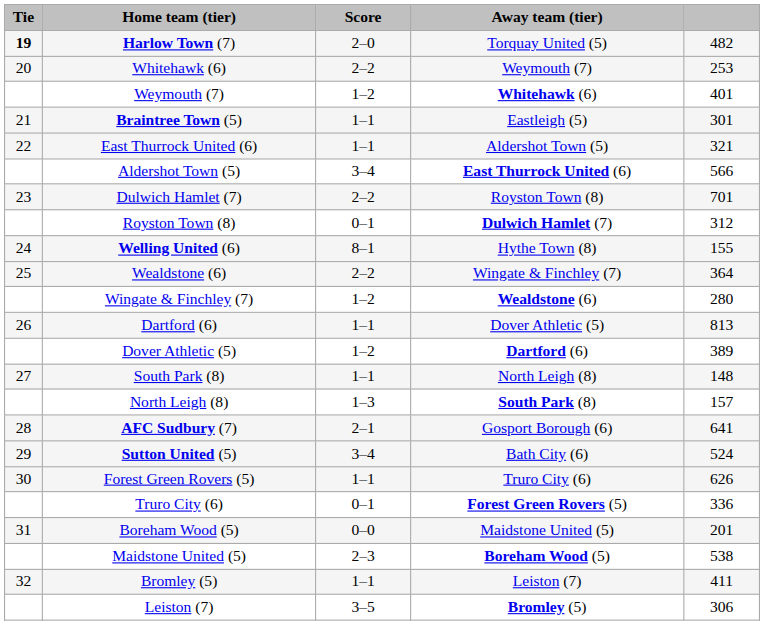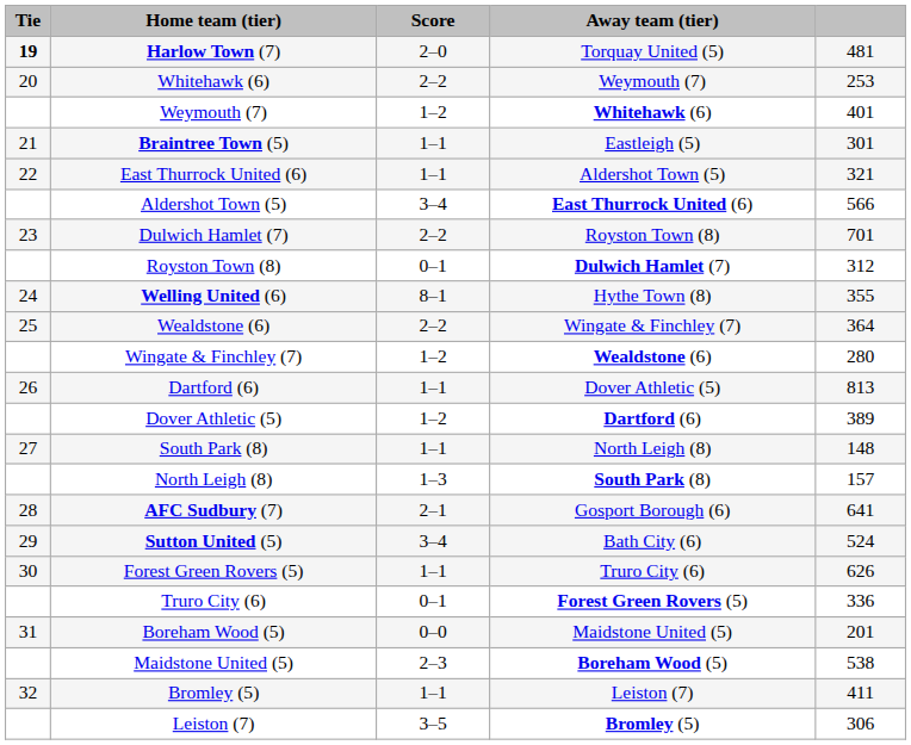 <table class="wikitable" style="width: 700px; background:WhiteSmoke; text-align:center; font-size:90%">
 <tr>
 <td scope="col" style="width:  5.00%; background:silver;"><strong>Tie</strong></td>
 <td scope="col" style="width: 36.25%; background:silver;"><strong>Home team (tier)</strong></td>
 <td scope="col" style="width: 12.50%; background:silver;"><strong>Score</strong></td>
 <td scope="col" style="width: 36.25%; background:silver;"><strong>Away team (tier)</strong></td>
 <td scope="col" style="width: 10.00%; background:silver;"><strong></strong></td>
 </tr>
 <tr>
 <td><strong>19</strong></td>
 <td><strong><a href='#'>Harlow Town</a></strong> (7)</td>
 <td>2–0</td>
 <td><a href='#'>Torquay United</a> (5)</td>
-<td>482</td>
+<td>481</td>
 </tr>
 <tr>
 <td>20</td>
 <td><a href='#'>Whitehawk</a> (6)</td>
 <td>2–2</td>
 <td><a href='#'>Weymouth</a> (7)</td>
 <td>253</td>
 </tr>
 <tr style="background:white;">
 <td><em></em></td>
 <td><a href='#'>Weymouth</a> (7)</td>
 <td>1–2</td>
 <td><strong><a href='#'>Whitehawk</a></strong> (6)</td>
 <td>401</td>
 </tr>
 <tr>
 <td>21</td>
 <td><strong><a href='#'>Braintree Town</a></strong> (5)</td>
 <td>1–1</td>
 <td><a href='#'>Eastleigh</a> (5)</td>
 <td>301</td>
 </tr>
 <tr>
 <td>22</td>
 <td><a href='#'>East Thurrock United</a> (6)</td>
 <td>1–1</td>
 <td><a href='#'>Aldershot Town</a> (5)</td>
 <td>321</td>
 </tr>
 <tr style="background:white;">
 <td><em></em></td>
 <td><a href='#'>Aldershot Town</a> (5)</td>
 <td>3–4 </td>
 <td><strong><a href='#'>East Thurrock United</a></strong> (6)</td>
 <td>566</td>
 </tr>
 <tr>
 <td>23</td>
 <td><a href='#'>Dulwich Hamlet</a> (7)</td>
 <td>2–2</td>
 <td><a href='#'>Royston Town</a> (8)</td>
 <td>701</td>
 </tr>
 <tr style="background:white;">
 <td><em></em></td>
 <td><a href='#'>Royston Town</a> (8)</td>
 <td>0–1</td>
 <td><strong><a href='#'>Dulwich Hamlet</a></strong> (7)</td>
 <td>312</td>
 </tr>
 <tr>
 <td>24</td>
 <td><strong><a href='#'>Welling United</a></strong> (6)</td>
 <td>8–1</td>
 <td><a href='#'>Hythe Town</a> (8)</td>
-<td>155</td>
+<td>355</td>
 </tr>
 <tr>
 <td>25</td>
 <td><a href='#'>Wealdstone</a> (6)</td>
 <td>2–2</td>
 <td><a href='#'>Wingate & Finchley</a> (7)</td>
 <td>364</td>
 </tr>
 <tr style="background:white;">
 <td><em></em></td>
 <td><a href='#'>Wingate & Finchley</a> (7)</td>
 <td>1–2 </td>
 <td><strong><a href='#'>Wealdstone</a></strong> (6)</td>
 <td>280</td>
 </tr>
 <tr>
 <td>26</td>
 <td><a href='#'>Dartford</a> (6)</td>
 <td>1–1</td>
 <td><a href='#'>Dover Athletic</a> (5)</td>
 <td>813</td>
 </tr>
 <tr style="background:white;">
 <td><em></em></td>
 <td><a href='#'>Dover Athletic</a> (5)</td>
 <td>1–2</td>
 <td><strong><a href='#'>Dartford</a></strong> (6)</td>
 <td>389</td>
 </tr>
 <tr>
 <td>27</td>
 <td><a href='#'>South Park</a> (8)</td>
 <td>1–1</td>
 <td><a href='#'>North Leigh</a> (8)</td>
 <td>148</td>
 </tr>
 <tr style="background:white;">
 <td><em></em></td>
 <td><a href='#'>North Leigh</a> (8)</td>
 <td>1–3</td>
 <td><strong><a href='#'>South Park</a></strong> (8)</td>
 <td>157</td>
 </tr>
 <tr>
 <td>28</td>
 <td><strong><a href='#'>AFC Sudbury</a></strong> (7)</td>
 <td>2–1</td>
 <td><a href='#'>Gosport Borough</a> (6)</td>
 <td>641</td>
 </tr>
 <tr>
 <td>29</td>
 <td><strong><a href='#'>Sutton United</a></strong> (5)</td>
 <td>3–4 </td>
 <td><a href='#'>Bath City</a> (6)</td>
 <td>524</td>
 </tr>
 <tr>
 <td>30</td>
 <td><a href='#'>Forest Green Rovers</a> (5)</td>
 <td>1–1</td>
 <td><a href='#'>Truro City</a> (6)</td>
 <td>626</td>
 </tr>
 <tr style="background:white;">
 <td><em></em></td>
 <td><a href='#'>Truro City</a> (6)</td>
 <td>0–1 </td>
 <td><strong><a href='#'>Forest Green Rovers</a></strong> (5)</td>
 <td>336</td>
 </tr>
 <tr>
 <td>31</td>
 <td><a href='#'>Boreham Wood</a> (5)</td>
 <td>0–0</td>
 <td><a href='#'>Maidstone United</a> (5)</td>
 <td>201</td>
 </tr>
 <tr style="background:white;">
 <td><em></em></td>
 <td><a href='#'>Maidstone United</a> (5)</td>
 <td>2–3</td>
 <td><strong><a href='#'>Boreham Wood</a></strong> (5)</td>
 <td>538</td>
 </tr>
 <tr>
 <td>32</td>
 <td><a href='#'>Bromley</a> (5)</td>
 <td>1–1</td>
 <td><a href='#'>Leiston</a> (7)</td>
 <td>411</td>
 </tr>
 <tr style="background:white;">
 <td><em></em></td>
 <td><a href='#'>Leiston</a> (7)</td>
 <td>3–5</td>
 <td><strong><a href='#'>Bromley</a></strong> (5)</td>
 <td>306</td>
 </tr>
 </table>
